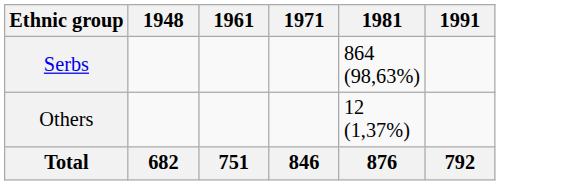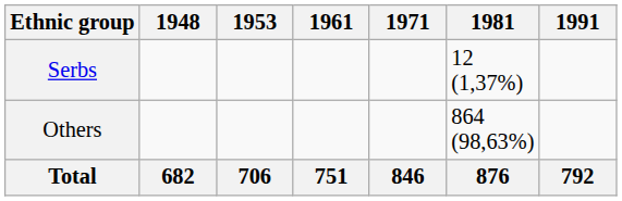 <table class="wikitable">
 <tr>
 <th>Ethnic group</th>
 <th style="width: 3em;">1948</th>
+<th style="width: 3em;">1953</th>
 <th style="width: 3em;">1961</th>
 <th style="width: 3em;">1971</th>
 <th style="width: 3em;">1981</th>
 <th style="width: 3em;">1991</th>
 </tr>
 <tr>
 <th style="font-weight: normal;"><a href='#'>Serbs</a></th>
 <td></td>
 <td></td>
 <td></td>
-<td>864 (98,63%)</td>
+<td></td>
+<td>12 (1,37%)</td>
 <td></td>
 </tr>
 <tr>
 <th style="font-weight: normal;">Others</th>
 <td></td>
 <td></td>
 <td></td>
-<td>12 (1,37%)</td>
+<td></td>
+<td>864 (98,63%)</td>
 <td></td>
 </tr>
 <tr>
 <th>Total</th>
 <th>682</th>
+<th>706</th>
 <th>751</th>
 <th>846</th>
 <th>876</th>
 <th>792</th>
 </tr>
 </table>
